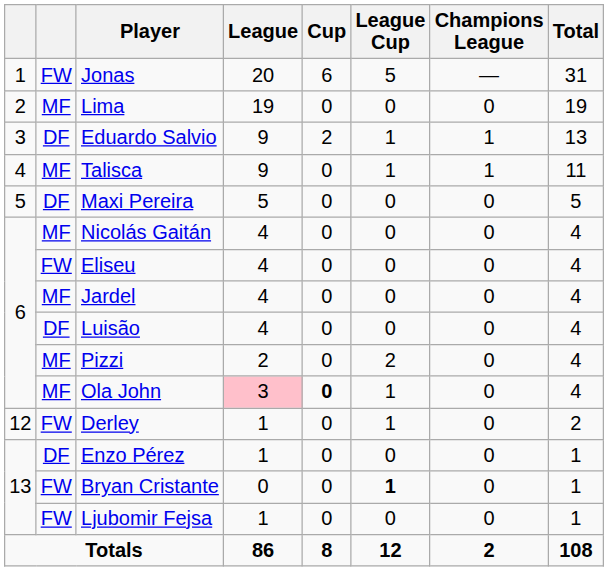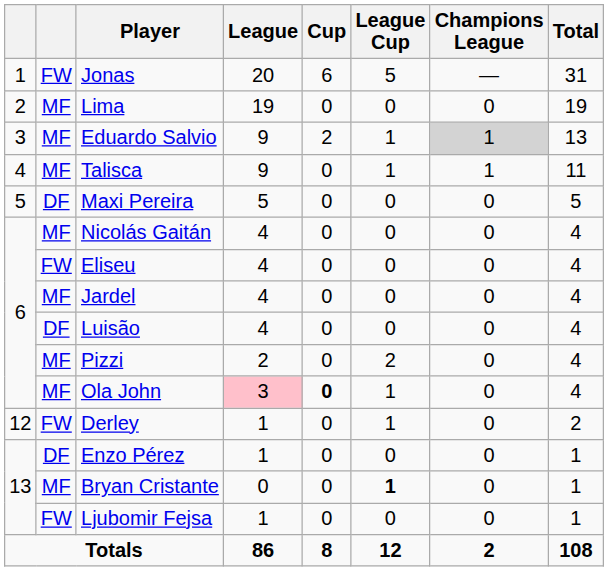 <table class="wikitable sortable" style="text-align:center;">
 <tr>
 <th></th>
 <th></th>
 <th>Player</th>
 <th>League</th>
 <th>Cup</th>
 <th>League<br>Cup</th>
 <th>Champions<br>League</th>
 <th>Total</th>
 </tr>
 <tr>
 <td>1</td>
 <td><a href='#'>FW</a></td>
 <td align=left> <a href='#'>Jonas</a></td>
 <td>20</td>
 <td>6</td>
 <td>5</td>
 <td>—</td>
 <td>31</td>
 </tr>
 <tr>
 <td>2</td>
 <td><a href='#'>MF</a></td>
 <td align=left> <a href='#'>Lima</a></td>
 <td>19</td>
 <td>0</td>
 <td>0</td>
 <td>0</td>
 <td>19</td>
 </tr>
 <tr>
 <td>3</td>
-<td><a href='#'>DF</a></td>
+<td><a href='#'>MF</a></td>
 <td align=left> <a href='#'>Eduardo Salvio</a></td>
 <td>9</td>
 <td>2</td>
 <td>1</td>
-<td>1</td>
+<td style="background: lightgrey;">1</td>
 <td>13</td>
 </tr>
 <tr>
 <td>4</td>
 <td><a href='#'>MF</a></td>
 <td align=left> <a href='#'>Talisca</a></td>
 <td>9</td>
 <td>0</td>
 <td>1</td>
 <td>1</td>
 <td>11</td>
 </tr>
 <tr>
 <td>5</td>
 <td><a href='#'>DF</a></td>
 <td align=left> <a href='#'>Maxi Pereira</a></td>
 <td>5</td>
 <td>0</td>
 <td>0</td>
 <td>0</td>
 <td>5</td>
 </tr>
 <tr>
 <td rowspan="6">6</td>
 <td><a href='#'>MF</a></td>
 <td align=left> <a href='#'>Nicolás Gaitán</a></td>
 <td>4</td>
 <td>0</td>
 <td>0</td>
 <td>0</td>
 <td>4</td>
 </tr>
 <tr>
 <td><a href='#'>FW</a></td>
 <td align=left> <a href='#'>Eliseu</a></td>
 <td>4</td>
 <td>0</td>
 <td>0</td>
 <td>0</td>
 <td>4</td>
 </tr>
 <tr>
 <td><a href='#'>MF</a></td>
 <td align=left> <a href='#'>Jardel</a></td>
 <td>4</td>
 <td>0</td>
 <td>0</td>
 <td>0</td>
 <td>4</td>
 </tr>
 <tr>
 <td><a href='#'>DF</a></td>
 <td align=left> <a href='#'>Luisão</a></td>
 <td>4</td>
 <td>0</td>
 <td>0</td>
 <td>0</td>
 <td>4</td>
 </tr>
 <tr>
 <td><a href='#'>MF</a></td>
 <td align=left> <a href='#'>Pizzi</a></td>
 <td>2</td>
 <td>0</td>
 <td>2</td>
 <td>0</td>
 <td>4</td>
 </tr>
 <tr>
 <td><a href='#'>MF</a></td>
 <td align=left> <a href='#'>Ola John</a></td>
 <td style="background: pink;">3</td>
 <td><strong>0</strong></td>
 <td>1</td>
 <td>0</td>
 <td>4</td>
 </tr>
 <tr>
 <td>12</td>
 <td><a href='#'>FW</a></td>
 <td align=left> <a href='#'>Derley</a></td>
 <td>1</td>
 <td>0</td>
 <td>1</td>
 <td>0</td>
 <td>2</td>
 </tr>
 <tr>
 <td rowspan="3">13</td>
 <td><a href='#'>DF</a></td>
 <td align=left> <a href='#'>Enzo Pérez</a></td>
 <td>1</td>
 <td>0</td>
 <td>0</td>
 <td>0</td>
 <td>1</td>
 </tr>
 <tr>
-<td><a href='#'>FW</a></td>
+<td><a href='#'>MF</a></td>
 <td align=left> <a href='#'>Bryan Cristante</a></td>
 <td>0</td>
 <td>0</td>
 <td><strong>1</strong></td>
 <td>0</td>
 <td>1</td>
 </tr>
 <tr>
 <td><a href='#'>FW</a></td>
 <td align=left> <a href='#'>Ljubomir Fejsa</a></td>
 <td>1</td>
 <td>0</td>
 <td>0</td>
 <td>0</td>
 <td>1</td>
 </tr>
 <tr>
 <td colspan="3"><strong>Totals</strong></td>
 <td><strong>86</strong></td>
 <td><strong>8</strong></td>
 <td><strong>12</strong></td>
 <td><strong>2</strong></td>
 <td><strong>108</strong></td>
 </tr>
 </table>
